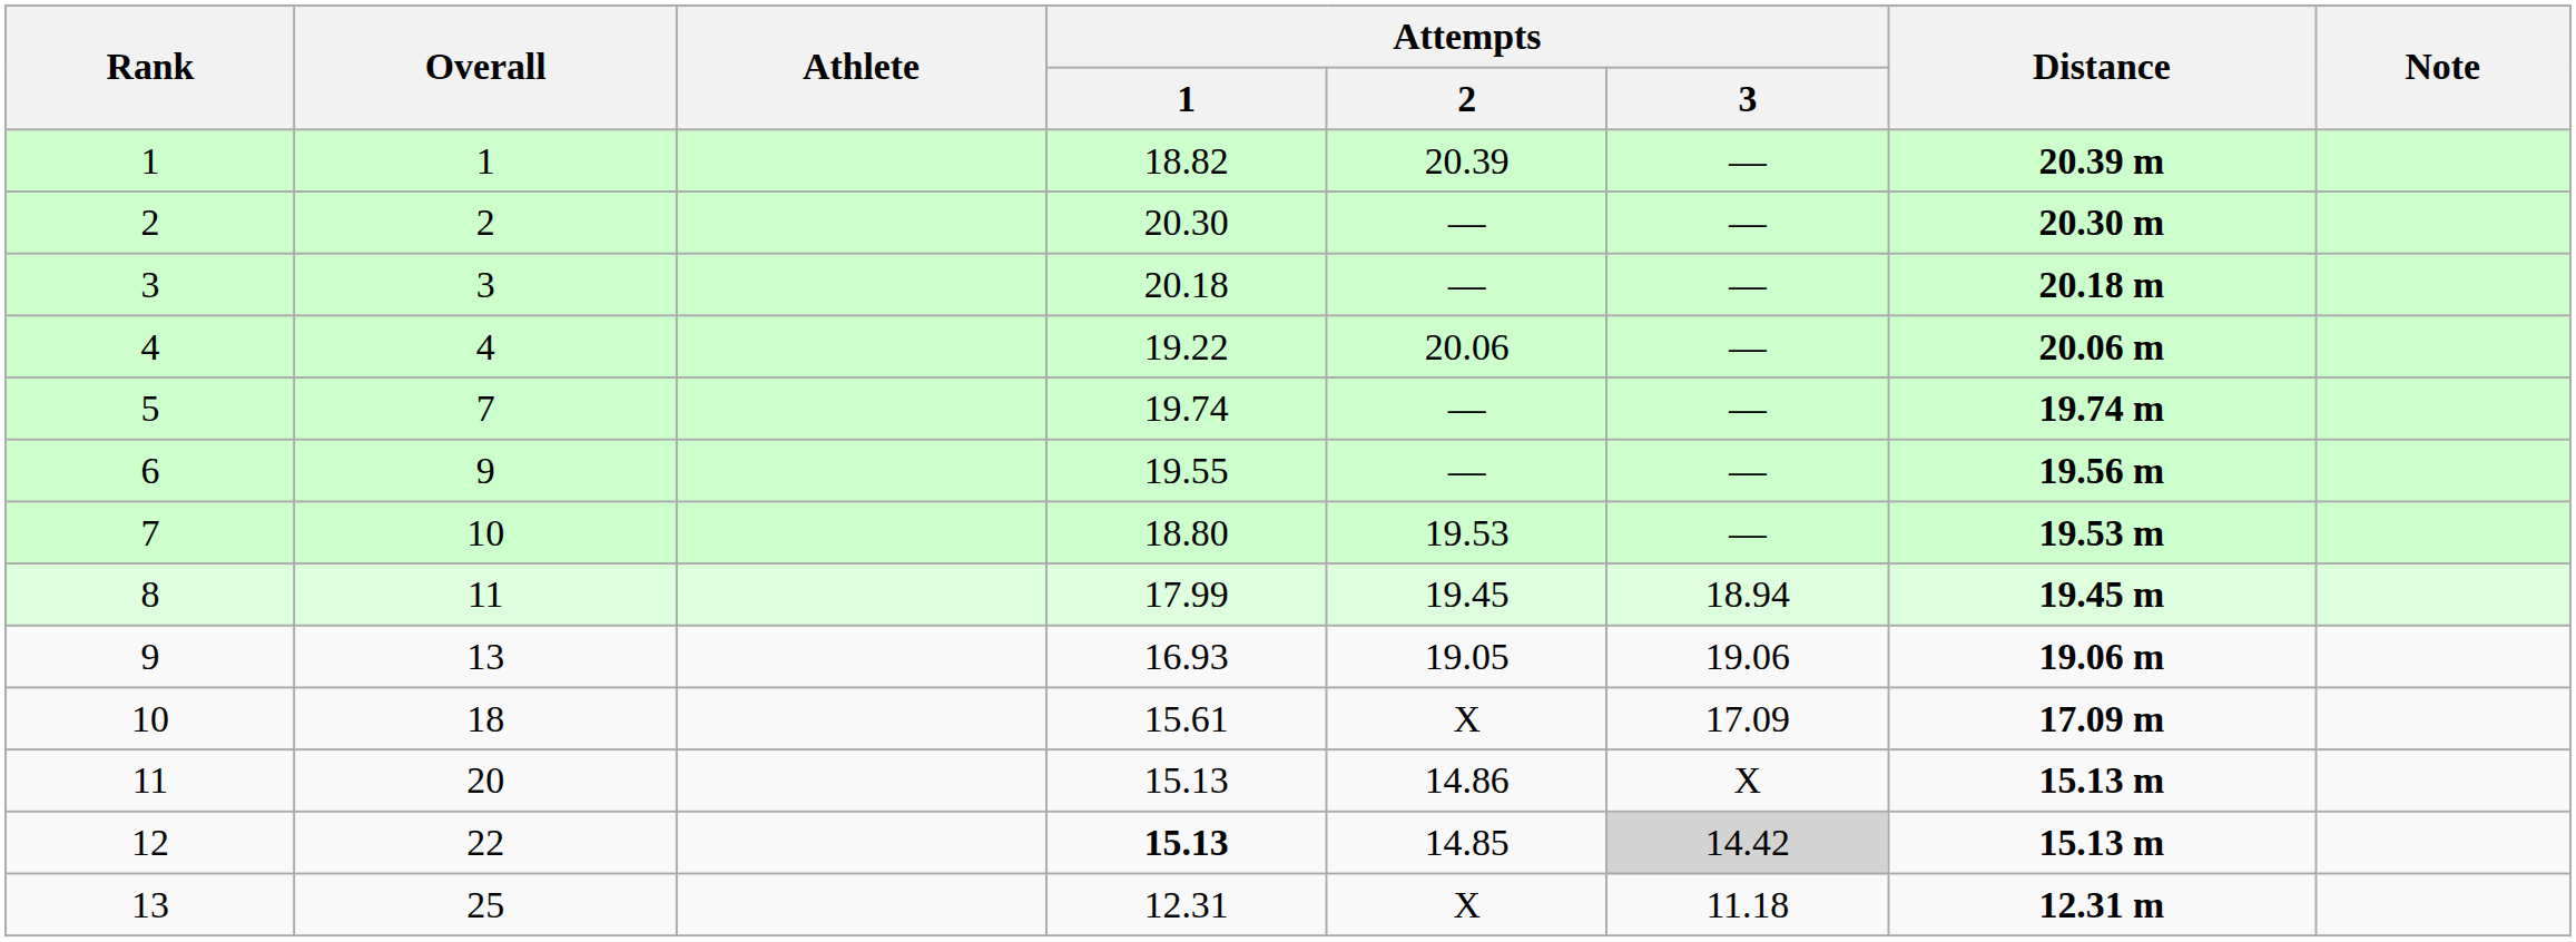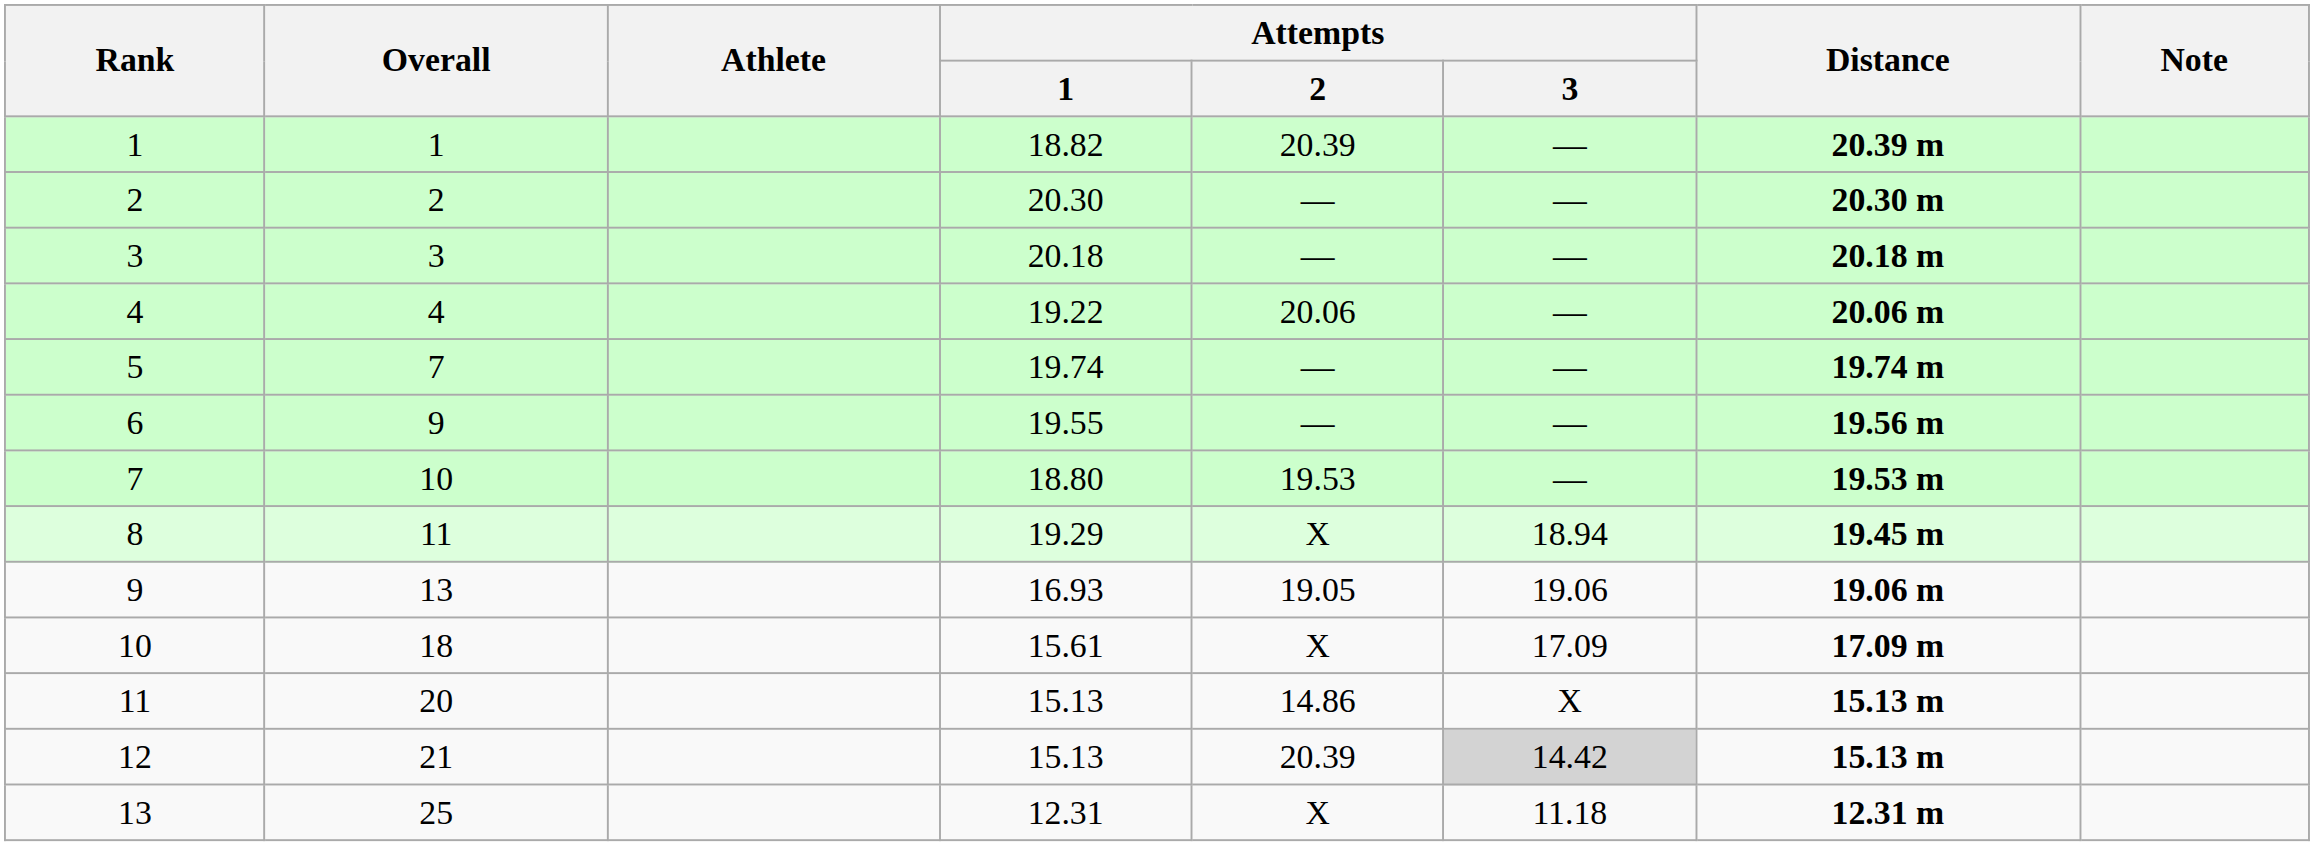 <table class="wikitable" style=" text-align:center; font-size:110%;" width="95%">
 <tr>
 <th rowspan="2">Rank</th>
 <th rowspan="2">Overall</th>
 <th rowspan="2">Athlete</th>
 <th colspan="3">Attempts</th>
 <th rowspan="2">Distance</th>
 <th rowspan="2">Note</th>
 </tr>
 <tr>
 <th>1</th>
 <th>2</th>
 <th>3</th>
 </tr>
 <tr style="background:#ccffcc;">
 <td>1</td>
 <td>1</td>
 <td align=left></td>
 <td>18.82</td>
 <td>20.39</td>
 <td>—</td>
 <td><strong>20.39 m </strong></td>
 <td></td>
 </tr>
 <tr style="background:#ccffcc;">
 <td>2</td>
 <td>2</td>
 <td align=left></td>
 <td>20.30</td>
 <td>—</td>
 <td>—</td>
 <td><strong>20.30 m </strong></td>
 <td></td>
 </tr>
 <tr style="background:#ccffcc;">
 <td>3</td>
 <td>3</td>
 <td align=left></td>
 <td>20.18</td>
 <td>—</td>
 <td>—</td>
 <td><strong>20.18 m </strong></td>
 <td></td>
 </tr>
 <tr style="background:#ccffcc;">
 <td>4</td>
 <td>4</td>
 <td align=left></td>
 <td>19.22</td>
 <td>20.06</td>
 <td>—</td>
 <td><strong>20.06 m </strong></td>
 <td></td>
 </tr>
 <tr style="background:#ccffcc;">
 <td>5</td>
 <td>7</td>
 <td align=left></td>
 <td>19.74</td>
 <td>—</td>
 <td>—</td>
 <td><strong>19.74 m </strong></td>
 <td></td>
 </tr>
 <tr style="background:#ccffcc;">
 <td>6</td>
 <td>9</td>
 <td align=left></td>
 <td>19.55</td>
 <td>—</td>
 <td>—</td>
 <td><strong>19.56 m </strong></td>
 <td></td>
 </tr>
 <tr style="background:#ccffcc;">
 <td>7</td>
 <td>10</td>
 <td align=left></td>
 <td>18.80</td>
 <td>19.53</td>
 <td>—</td>
 <td><strong>19.53 m </strong></td>
 <td></td>
 </tr>
 <tr style="background:#ddffdd;">
 <td>8</td>
 <td>11</td>
 <td align=left></td>
-<td>17.99</td>
-<td>19.45</td>
+<td>19.29</td>
+<td>X</td>
 <td>18.94</td>
 <td><strong>19.45 m </strong></td>
 <td></td>
 </tr>
 <tr>
 <td>9</td>
 <td>13</td>
 <td align=left></td>
 <td>16.93</td>
 <td>19.05</td>
 <td>19.06</td>
 <td><strong>19.06 m </strong></td>
 <td></td>
 </tr>
 <tr>
 <td>10</td>
 <td>18</td>
 <td align=left></td>
 <td>15.61</td>
 <td>X</td>
 <td>17.09</td>
 <td><strong>17.09 m </strong></td>
 <td></td>
 </tr>
 <tr>
 <td>11</td>
 <td>20</td>
 <td align=left></td>
 <td>15.13</td>
 <td>14.86</td>
 <td>X</td>
 <td><strong>15.13 m </strong></td>
 <td></td>
 </tr>
 <tr>
 <td>12</td>
-<td>22</td>
+<td>21</td>
 <td align=left></td>
-<td><strong>15.13</strong></td>
-<td>14.85</td>
+<td>15.13</td>
+<td>20.39</td>
 <td style="background: lightgrey;">14.42</td>
 <td><strong>15.13 m </strong></td>
 <td></td>
 </tr>
 <tr>
 <td>13</td>
 <td>25</td>
 <td align=left></td>
 <td>12.31</td>
 <td>X</td>
 <td>11.18</td>
 <td><strong>12.31 m </strong></td>
 <td></td>
 </tr>
 </table>
